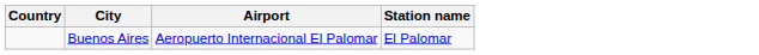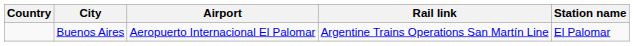 <table class="wikitable">
 <tr>
 <th>Country</th>
 <th>City</th>
 <th>Airport</th>
+<th>Rail link</th>
 <th>Station name</th>
 </tr>
 <tr>
 <td></td>
 <td><a href='#'>Buenos Aires</a></td>
 <td><a href='#'>Aeropuerto Internacional El Palomar</a></td>
+<td><a href='#'>Argentine Trains Operations San Martín Line</a></td>
 <td><a href='#'>El Palomar</a></td>
 </tr>
 </table>
